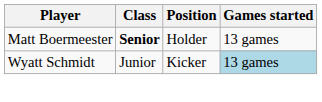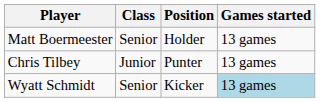 <table class="wikitable">
 <tr>
 <th>Player</th>
 <th>Class</th>
 <th>Position</th>
 <th>Games started</th>
 </tr>
 <tr>
 <td>Matt Boermeester</td>
-<td><strong>Senior </strong></td>
+<td>Senior </td>
 <td>Holder</td>
 <td>13 games</td>
 </tr>
 <tr>
+<td>Chris Tilbey</td>
+<td>Junior </td>
+<td>Punter</td>
+<td>13 games</td>
+</tr>
+<tr>
 <td>Wyatt Schmidt</td>
-<td>Junior </td>
+<td>Senior </td>
 <td>Kicker</td>
 <td style="background: lightblue;">13 games</td>
 </tr>
 </table>
